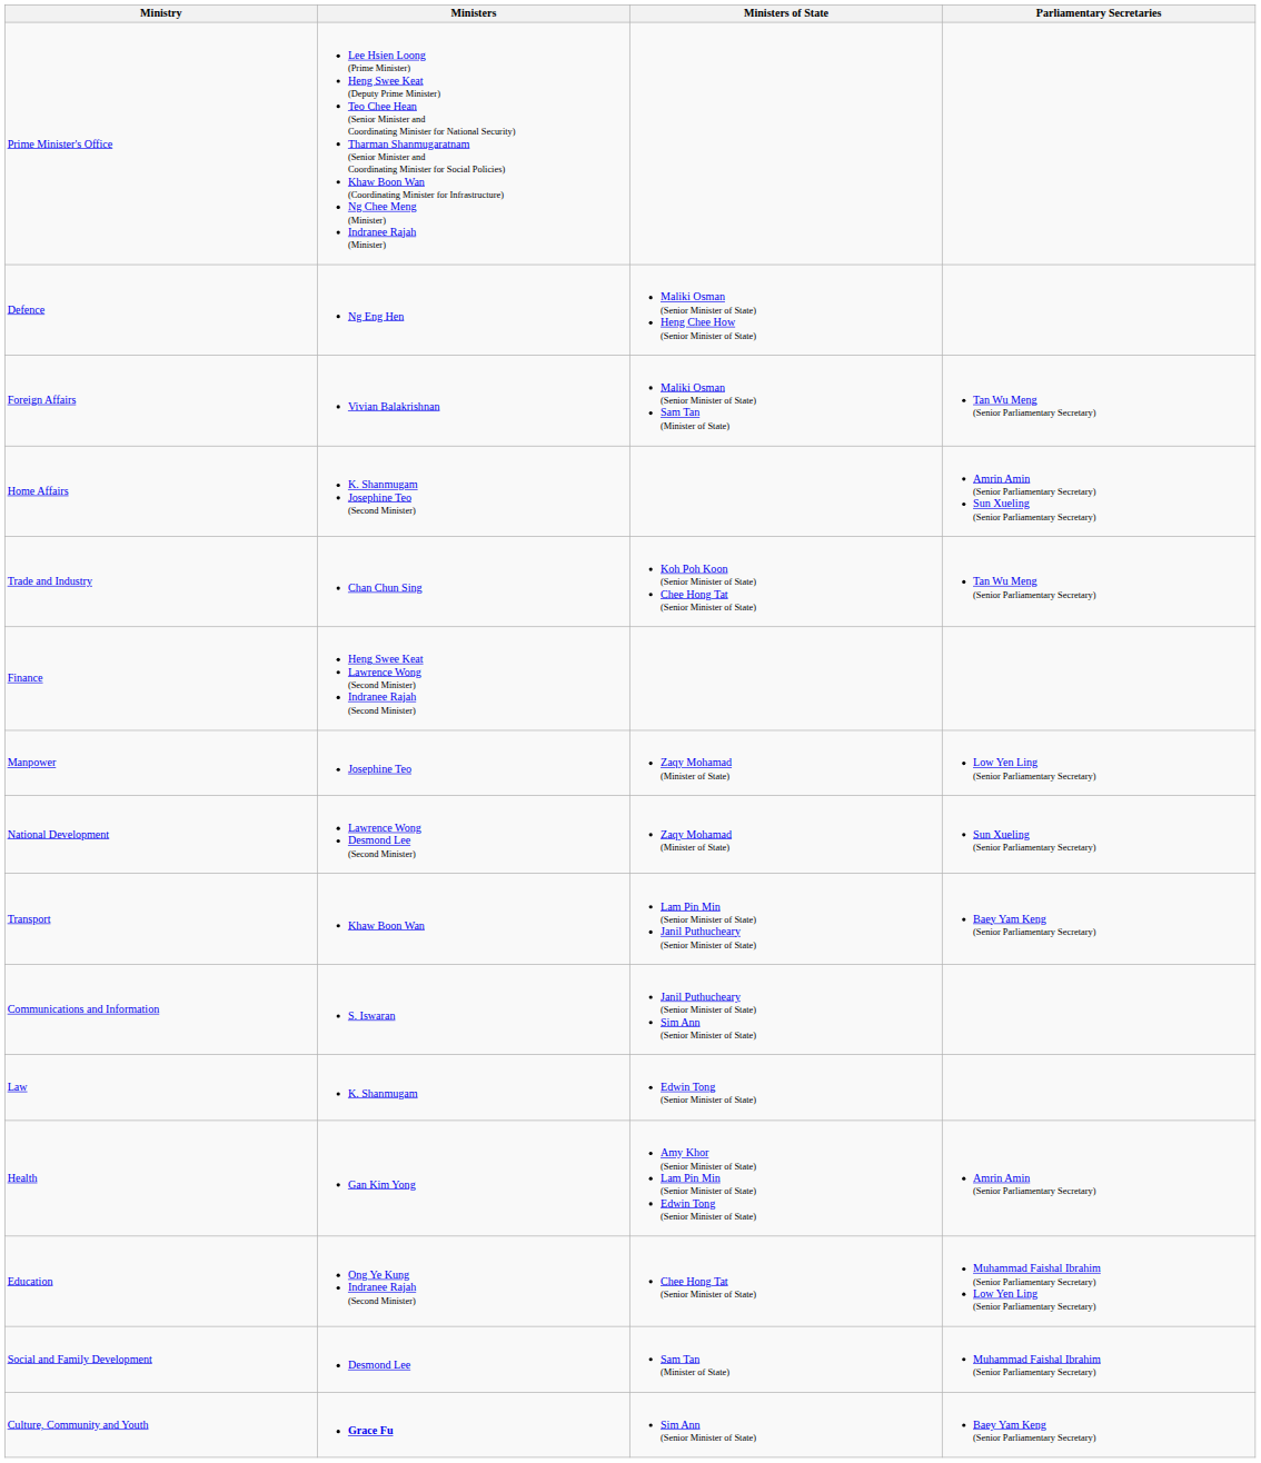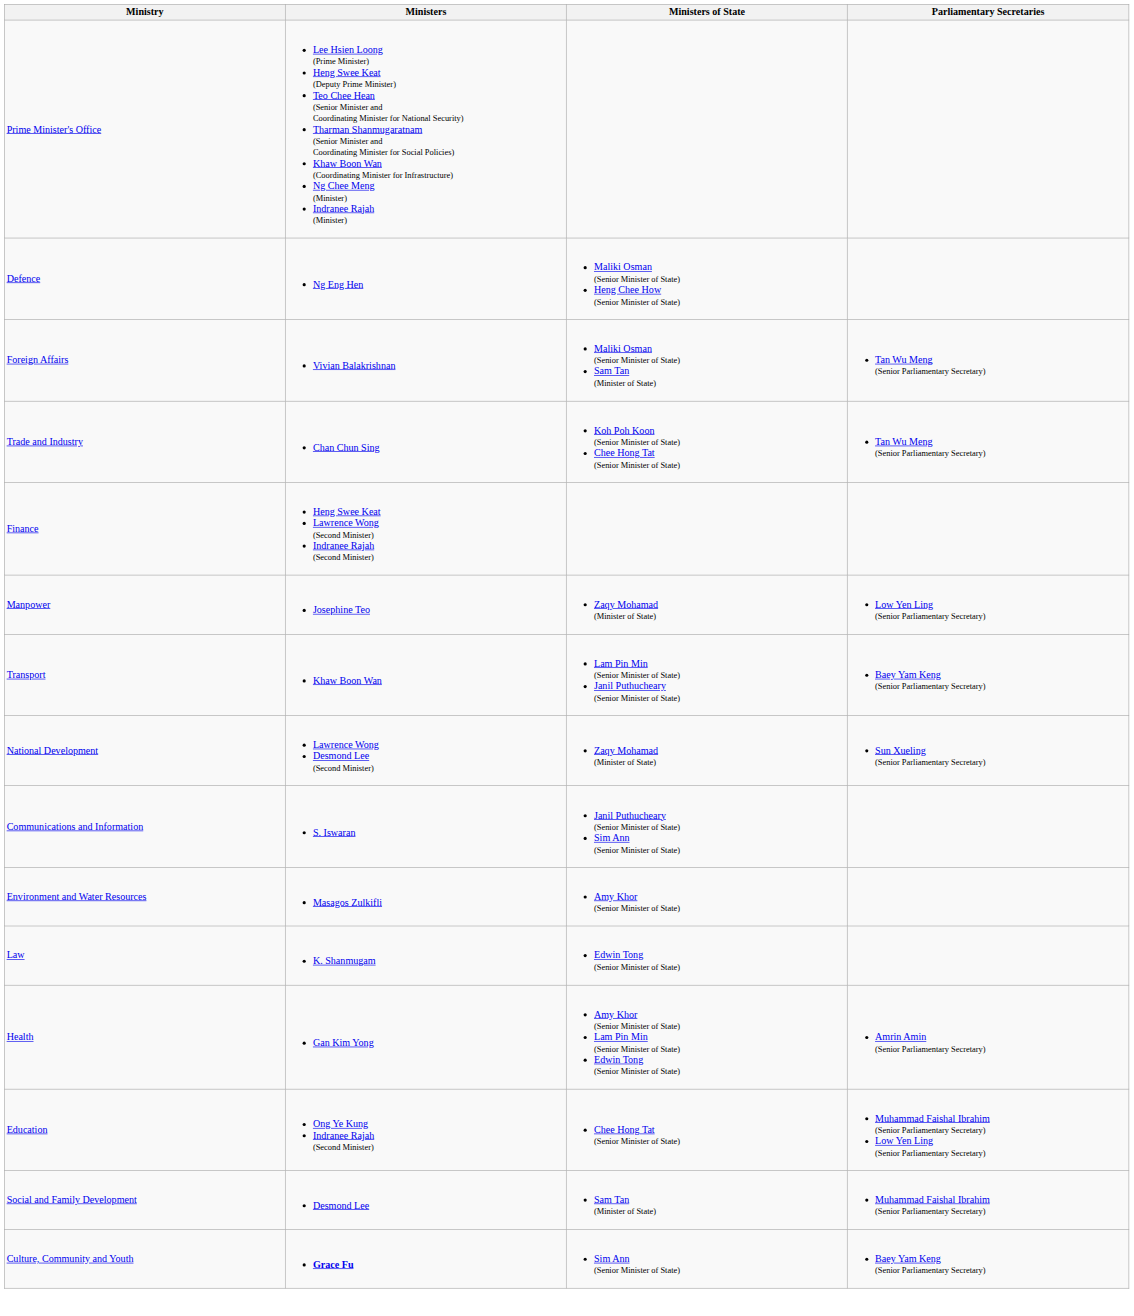 <table class="wikitable" style="width:90%">
 <tr>
 <th width= 25%>Ministry</th>
 <th width= 25%>Ministers</th>
 <th width= 25%>Ministers of State</th>
 <th width= 25%>Parliamentary Secretaries</th>
 </tr>
 <tr>
 <td><a href='#'>Prime Minister's Office</a></td>
 <td><br><ul><li><a href='#'>Lee Hsien Loong</a><br><small>(Prime Minister)</small></li><li><a href='#'>Heng Swee Keat</a><br><small>(Deputy Prime Minister)</small></li><li><a href='#'>Teo Chee Hean</a><br><small>(Senior Minister and<br>Coordinating Minister for National Security)</small></li><li><a href='#'>Tharman Shanmugaratnam</a><br><small>(Senior Minister and<br>Coordinating Minister for Social Policies)</small></li><li><a href='#'>Khaw Boon Wan</a><br><small>(Coordinating Minister for Infrastructure)</small></li><li><a href='#'>Ng Chee Meng</a><br><small>(Minister)</small></li><li><a href='#'>Indranee Rajah</a><br><small>(Minister)</small></li></ul></td>
 <td></td>
 <td></td>
 </tr>
 <tr>
 <td><a href='#'>Defence</a></td>
 <td><br><ul><li><a href='#'>Ng Eng Hen</a></li></ul></td>
 <td><br><ul><li><a href='#'>Maliki Osman</a><br><small>(Senior Minister of State)</small></li><li><a href='#'>Heng Chee How</a><br><small>(Senior Minister of State)</small></li></ul></td>
 <td></td>
 </tr>
 <tr>
 <td><a href='#'>Foreign Affairs</a></td>
 <td><br><ul><li><a href='#'>Vivian Balakrishnan</a></li></ul></td>
 <td><br><ul><li><a href='#'>Maliki Osman</a><br><small>(Senior Minister of State)</small></li><li><a href='#'>Sam Tan</a><br><small>(Minister of State)</small></li></ul></td>
 <td><br><ul><li><a href='#'>Tan Wu Meng</a><br><small>(Senior Parliamentary Secretary)</small></li></ul></td>
 </tr>
 <tr>
-<td><a href='#'>Home Affairs</a></td>
-<td><br><ul><li><a href='#'>K. Shanmugam</a></li><li><a href='#'>Josephine Teo</a><br><small>(Second Minister)</small></li></ul></td>
-<td></td>
-<td><br><ul><li><a href='#'>Amrin Amin</a><br><small>(Senior Parliamentary Secretary)</small></li><li><a href='#'>Sun Xueling</a><br><small>(Senior Parliamentary Secretary)</small></li></ul></td>
-</tr>
-<tr>
 <td><a href='#'>Trade and Industry</a></td>
 <td><br><ul><li><a href='#'>Chan Chun Sing</a></li></ul></td>
 <td><br><ul><li><a href='#'>Koh Poh Koon</a><br><small>(Senior Minister of State)</small></li><li><a href='#'>Chee Hong Tat</a><br><small>(Senior Minister of State)</small></li></ul></td>
 <td><br><ul><li><a href='#'>Tan Wu Meng</a><br><small>(Senior Parliamentary Secretary)</small></li></ul></td>
 </tr>
 <tr>
 <td><a href='#'>Finance</a></td>
 <td><br><ul><li><a href='#'>Heng Swee Keat</a></li><li><a href='#'>Lawrence Wong</a><br><small>(Second Minister)</small></li><li><a href='#'>Indranee Rajah</a><br><small>(Second Minister)</small></li></ul></td>
 <td></td>
 <td></td>
 </tr>
 <tr>
 <td><a href='#'>Manpower</a></td>
 <td><br><ul><li><a href='#'>Josephine Teo</a></li></ul></td>
 <td><br><ul><li><a href='#'>Zaqy Mohamad</a><br><small>(Minister of State)</small></li></ul></td>
 <td><br><ul><li><a href='#'>Low Yen Ling</a><br><small>(Senior Parliamentary Secretary)</small></li></ul></td>
 </tr>
 <tr>
+<td><a href='#'>Transport</a></td>
+<td><br><ul><li><a href='#'>Khaw Boon Wan</a></li></ul></td>
+<td><br><ul><li><a href='#'>Lam Pin Min</a><br><small>(Senior Minister of State)</small></li><li><a href='#'>Janil Puthucheary</a><br><small>(Senior Minister of State)</small></li></ul></td>
+<td><br><ul><li><a href='#'>Baey Yam Keng</a><br><small>(Senior Parliamentary Secretary)</small></li></ul></td>
+</tr>
+<tr>
 <td><a href='#'>National Development</a></td>
 <td><br><ul><li><a href='#'>Lawrence Wong</a></li><li><a href='#'>Desmond Lee</a><br><small>(Second Minister)</small></li></ul></td>
 <td><br><ul><li><a href='#'>Zaqy Mohamad</a><br><small>(Minister of State)</small></li></ul></td>
 <td><br><ul><li><a href='#'>Sun Xueling</a><br><small>(Senior Parliamentary Secretary)</small></li></ul></td>
 </tr>
 <tr>
-<td><a href='#'>Transport</a></td>
-<td><br><ul><li><a href='#'>Khaw Boon Wan</a></li></ul></td>
-<td><br><ul><li><a href='#'>Lam Pin Min</a><br><small>(Senior Minister of State)</small></li><li><a href='#'>Janil Puthucheary</a><br><small>(Senior Minister of State)</small></li></ul></td>
-<td><br><ul><li><a href='#'>Baey Yam Keng</a><br><small>(Senior Parliamentary Secretary)</small></li></ul></td>
-</tr>
-<tr>
 <td><a href='#'>Communications and Information</a></td>
 <td><br><ul><li><a href='#'>S. Iswaran</a></li></ul></td>
 <td><br><ul><li><a href='#'>Janil Puthucheary</a><br><small>(Senior Minister of State)</small></li><li><a href='#'>Sim Ann</a><br><small>(Senior Minister of State)</small></li></ul></td>
+<td></td>
+</tr>
+<tr>
+<td><a href='#'>Environment and Water Resources</a></td>
+<td><br><ul><li><a href='#'>Masagos Zulkifli</a></li></ul></td>
+<td><br><ul><li><a href='#'>Amy Khor</a><br><small>(Senior Minister of State)</small></li></ul></td>
 <td></td>
 </tr>
 <tr>
 <td><a href='#'>Law</a></td>
 <td><br><ul><li><a href='#'>K. Shanmugam</a></li></ul></td>
 <td><br><ul><li><a href='#'>Edwin Tong</a><br><small>(Senior Minister of State)</small></li></ul></td>
 <td></td>
 </tr>
 <tr>
 <td><a href='#'>Health</a></td>
 <td><br><ul><li><a href='#'>Gan Kim Yong</a></li></ul></td>
 <td><br><ul><li><a href='#'>Amy Khor</a><br><small>(Senior Minister of State)</small></li><li><a href='#'>Lam Pin Min</a><br><small>(Senior Minister of State)</small></li><li><a href='#'>Edwin Tong</a><br><small>(Senior Minister of State)</small></li></ul></td>
 <td><br><ul><li><a href='#'>Amrin Amin</a><br><small>(Senior Parliamentary Secretary)</small></li></ul></td>
 </tr>
 <tr>
 <td><a href='#'>Education</a></td>
 <td><br><ul><li><a href='#'>Ong Ye Kung</a></li><li><a href='#'>Indranee Rajah</a><br><small>(Second Minister)</small></li></ul></td>
 <td><br><ul><li><a href='#'>Chee Hong Tat</a><br><small>(Senior Minister of State)</small></li></ul></td>
 <td><br><ul><li><a href='#'>Muhammad Faishal Ibrahim</a><br><small>(Senior Parliamentary Secretary)</small></li><li><a href='#'>Low Yen Ling</a><br><small>(Senior Parliamentary Secretary)</small></li></ul></td>
 </tr>
 <tr>
 <td><a href='#'>Social and Family Development</a></td>
 <td><br><ul><li><a href='#'>Desmond Lee</a></li></ul></td>
 <td><br><ul><li><a href='#'>Sam Tan</a><br><small>(Minister of State)</small></li></ul></td>
 <td><br><ul><li><a href='#'>Muhammad Faishal Ibrahim</a><br><small>(Senior Parliamentary Secretary)</small></li></ul></td>
 </tr>
 <tr>
 <td><a href='#'>Culture, Community and Youth</a></td>
 <td><strong><br><ul><li><a href='#'>Grace Fu</a></li></ul></strong></td>
 <td><br><ul><li><a href='#'>Sim Ann</a><br><small>(Senior Minister of State)</small></li></ul></td>
 <td><br><ul><li><a href='#'>Baey Yam Keng</a><br><small>(Senior Parliamentary Secretary)</small></li></ul></td>
 </tr>
 </table>
